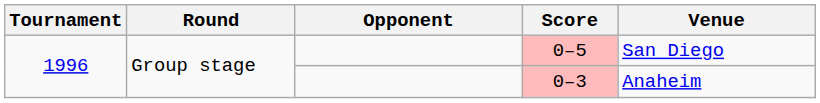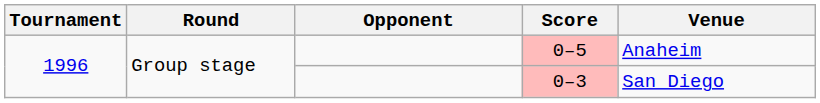 <table class="wikitable" style="text-align:left;">
 <tr>
 <th>Tournament</th>
 <th width=110>Round</th>
 <th width=150>Opponent</th>
 <th width=60>Score</th>
 <th width=130>Venue</th>
 </tr>
 <tr>
 <td rowspan="2" align=center> <a href='#'>1996</a></td>
 <td rowspan="2">Group stage</td>
 <td></td>
 <td align=center bgcolor="#ffbbbb">0–5</td>
-<td><a href='#'>San Diego</a></td>
+<td><a href='#'>Anaheim</a></td>
 </tr>
 <tr>
 <td></td>
 <td align=center bgcolor="#ffbbbb">0–3</td>
-<td><a href='#'>Anaheim</a></td>
+<td><a href='#'>San Diego</a></td>
 </tr>
 </table>
